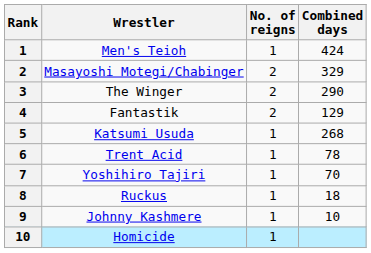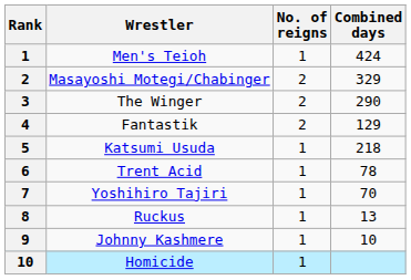 <table class="wikitable sortable" style="text-align: center">
 <tr>
 <th>Rank</th>
 <th>Wrestler</th>
 <th data-sort-type="number">No. of<br>reigns</th>
 <th data-sort-type="number">Combined<br>days</th>
 </tr>
 <tr>
 <th>1</th>
 <td><a href='#'>Men's Teioh</a></td>
 <td>1</td>
 <td>424</td>
 </tr>
 <tr>
 <th>2</th>
 <td><a href='#'>Masayoshi Motegi/Chabinger</a></td>
 <td>2</td>
 <td>329</td>
 </tr>
 <tr>
 <th>3</th>
 <td>The Winger</td>
 <td>2</td>
 <td>290</td>
 </tr>
 <tr>
 <th>4</th>
 <td>Fantastik</td>
 <td>2</td>
 <td>129</td>
 </tr>
 <tr>
 <th>5</th>
 <td><a href='#'>Katsumi Usuda</a></td>
 <td>1</td>
-<td>268</td>
+<td>218</td>
 </tr>
 <tr>
 <th>6</th>
 <td><a href='#'>Trent Acid</a></td>
 <td>1</td>
 <td>78</td>
 </tr>
 <tr>
 <th>7</th>
 <td><a href='#'>Yoshihiro Tajiri</a></td>
 <td>1</td>
 <td>70</td>
 </tr>
 <tr>
 <th>8</th>
 <td><a href='#'>Ruckus</a></td>
 <td>1</td>
-<td>18</td>
+<td>13</td>
 </tr>
 <tr>
 <th>9</th>
 <td><a href='#'>Johnny Kashmere</a></td>
 <td>1</td>
 <td>10</td>
 </tr>
 <tr style="background-color:#bbeeff">
 <th>10</th>
 <td><a href='#'>Homicide</a></td>
 <td>1</td>
 <td></td>
 </tr>
 </table>
